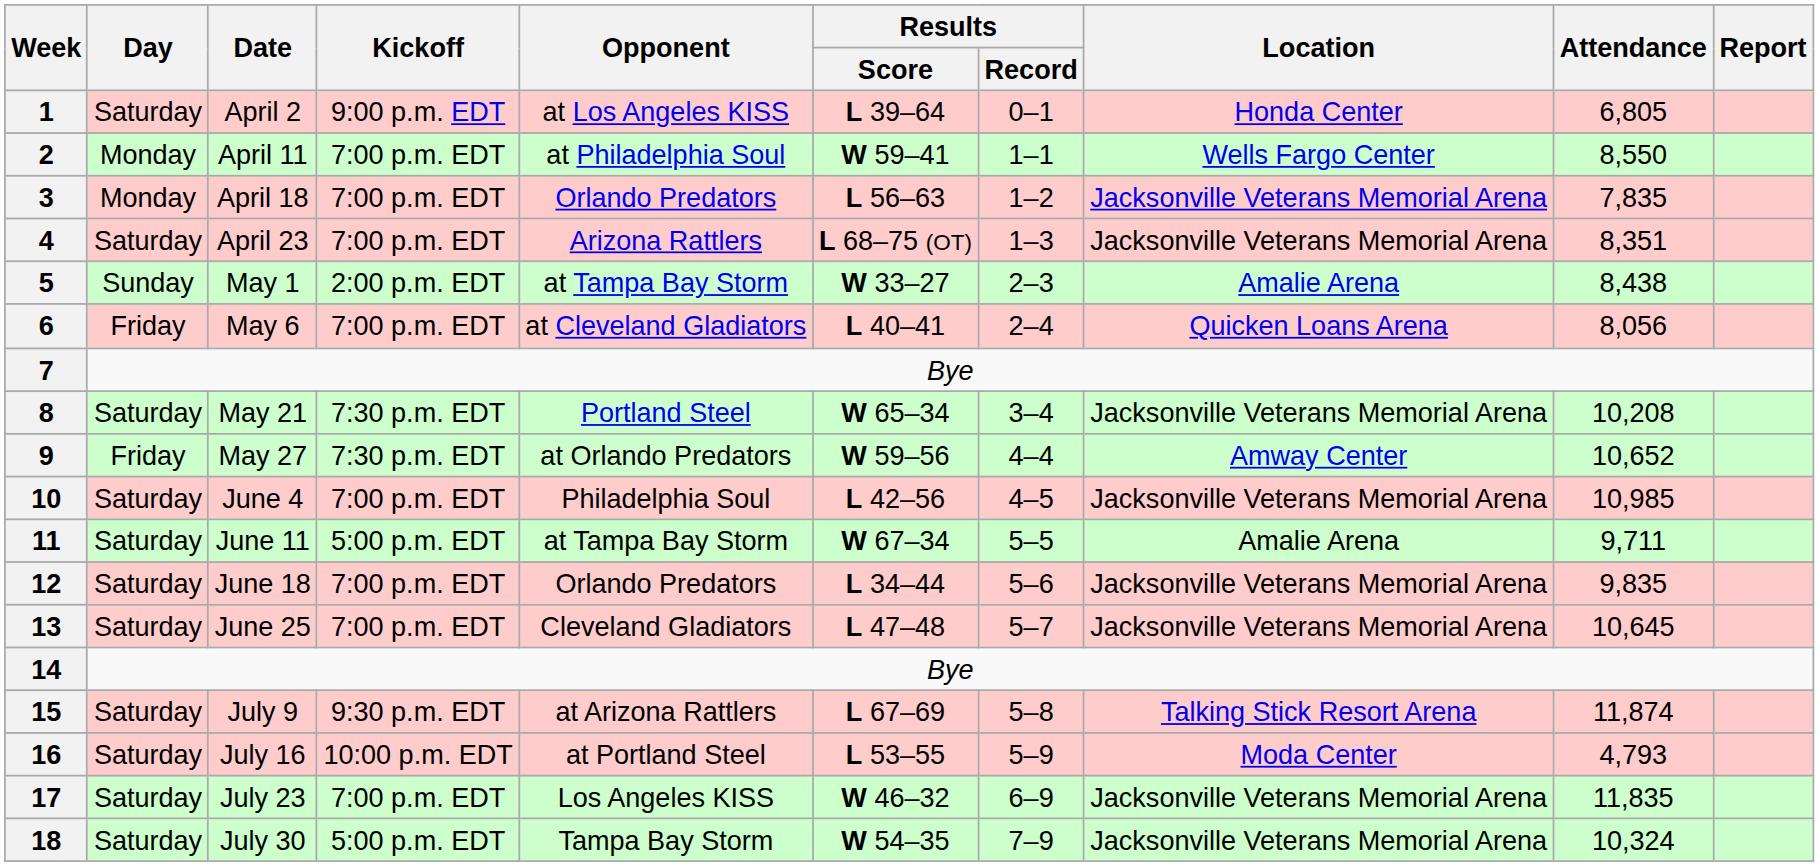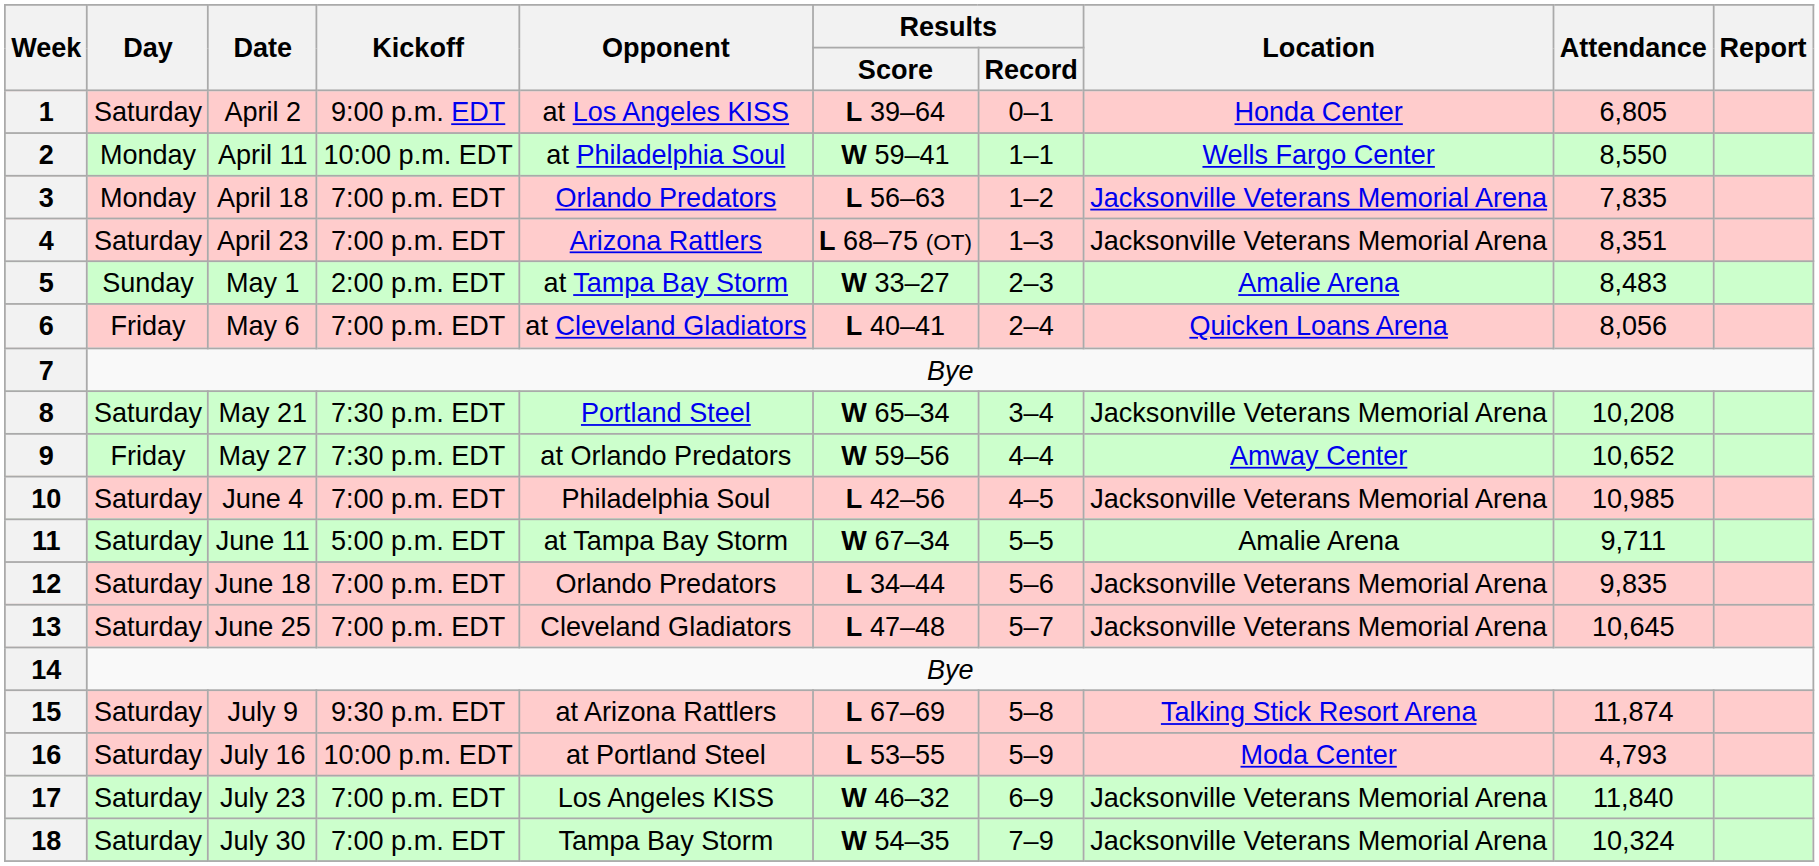 <table class="wikitable" style="font-size: 95%;">
 <tr>
 <th rowspan=2>Week</th>
 <th rowspan=2>Day</th>
 <th rowspan=2>Date</th>
 <th rowspan=2>Kickoff</th>
 <th rowspan=2>Opponent</th>
 <th colspan=2>Results</th>
 <th rowspan=2>Location</th>
 <th rowspan=2>Attendance</th>
 <th rowspan=2>Report</th>
 </tr>
 <tr>
 <th>Score</th>
 <th>Record</th>
 </tr>
 <tr style= background:#ffcccc>
 <th align="center"><strong>1</strong></th>
 <td align="center">Saturday</td>
 <td align="center">April 2</td>
 <td align="center">9:00 p.m. <a href='#'>EDT</a></td>
 <td align="center">at <a href='#'>Los Angeles KISS</a></td>
 <td align="center"><strong>L</strong> 39–64</td>
 <td align="center">0–1</td>
 <td align="center"><a href='#'>Honda Center</a></td>
 <td align="center">6,805</td>
 <td align="center"></td>
 </tr>
 <tr style= background:#ccffcc>
 <th align="center"><strong>2</strong></th>
 <td align="center">Monday</td>
 <td align="center">April 11</td>
-<td align="center">7:00 p.m. EDT</td>
+<td align="center">10:00 p.m. EDT</td>
 <td align="center">at <a href='#'>Philadelphia Soul</a></td>
 <td align="center"><strong>W</strong> 59–41</td>
 <td align="center">1–1</td>
 <td align="center"><a href='#'>Wells Fargo Center</a></td>
 <td align="center">8,550</td>
 <td align="center"></td>
 </tr>
 <tr style= background:#ffcccc>
 <th align="center"><strong>3</strong></th>
 <td align="center">Monday</td>
 <td align="center">April 18</td>
 <td align="center">7:00 p.m. EDT</td>
 <td align="center"><a href='#'>Orlando Predators</a></td>
 <td align="center"><strong>L</strong> 56–63</td>
 <td align="center">1–2</td>
 <td align="center"><a href='#'>Jacksonville Veterans Memorial Arena</a></td>
 <td align="center">7,835</td>
 <td align="center"></td>
 </tr>
 <tr style= background:#ffcccc>
 <th align="center"><strong>4</strong></th>
 <td align="center">Saturday</td>
 <td align="center">April 23</td>
 <td align="center">7:00 p.m. EDT</td>
 <td align="center"><a href='#'>Arizona Rattlers</a></td>
 <td align="center"><strong>L</strong> 68–75 <small>(OT)</small></td>
 <td align="center">1–3</td>
 <td align="center">Jacksonville Veterans Memorial Arena</td>
 <td align="center">8,351</td>
 <td align="center"></td>
 </tr>
 <tr style= background:#ccffcc>
 <th align="center"><strong>5</strong></th>
 <td align="center">Sunday</td>
 <td align="center">May 1</td>
 <td align="center">2:00 p.m. EDT</td>
 <td align="center">at <a href='#'>Tampa Bay Storm</a></td>
 <td align="center"><strong>W</strong> 33–27</td>
 <td align="center">2–3</td>
 <td align="center"><a href='#'>Amalie Arena</a></td>
-<td align="center">8,438</td>
+<td align="center">8,483</td>
 <td align="center"></td>
 </tr>
 <tr style= background:#ffcccc>
 <th align="center"><strong>6</strong></th>
 <td align="center">Friday</td>
 <td align="center">May 6</td>
 <td align="center">7:00 p.m. EDT</td>
 <td align="center">at <a href='#'>Cleveland Gladiators</a></td>
 <td align="center"><strong>L</strong> 40–41</td>
 <td align="center">2–4</td>
 <td align="center"><a href='#'>Quicken Loans Arena</a></td>
 <td align="center">8,056</td>
 <td align="center"></td>
 </tr>
 <tr style=>
 <th align="center"><strong>7</strong></th>
 <td colspan=9 align="center" valign="middle"><em>Bye</em></td>
 </tr>
 <tr style=  background:#ccffcc>
 <th align="center"><strong>8</strong></th>
 <td align="center">Saturday</td>
 <td align="center">May 21</td>
 <td align="center">7:30 p.m. EDT</td>
 <td align="center"><a href='#'>Portland Steel</a></td>
 <td align="center"><strong>W</strong> 65–34</td>
 <td align="center">3–4</td>
 <td align="center">Jacksonville Veterans Memorial Arena</td>
 <td align="center">10,208</td>
 <td align="center"></td>
 </tr>
 <tr style= background:#ccffcc>
 <th align="center"><strong>9</strong></th>
 <td align="center">Friday</td>
 <td align="center">May 27</td>
 <td align="center">7:30 p.m. EDT</td>
 <td align="center">at Orlando Predators</td>
 <td align="center"><strong>W</strong> 59–56</td>
 <td align="center">4–4</td>
 <td align="center"><a href='#'>Amway Center</a></td>
 <td align="center">10,652</td>
 <td align="center"></td>
 </tr>
 <tr style= background:#ffcccc>
 <th align="center"><strong>10</strong></th>
 <td align="center">Saturday</td>
 <td align="center">June 4</td>
 <td align="center">7:00 p.m. EDT</td>
 <td align="center">Philadelphia Soul</td>
 <td align="center"><strong>L</strong> 42–56</td>
 <td align="center">4–5</td>
 <td align="center">Jacksonville Veterans Memorial Arena</td>
 <td align="center">10,985</td>
 <td align="center"></td>
 </tr>
 <tr style= background:#ccffcc>
 <th align="center"><strong>11</strong></th>
 <td align="center">Saturday</td>
 <td align="center">June 11</td>
 <td align="center">5:00 p.m. EDT</td>
 <td align="center">at Tampa Bay Storm</td>
 <td align="center"><strong>W</strong> 67–34</td>
 <td align="center">5–5</td>
 <td align="center">Amalie Arena</td>
 <td align="center">9,711</td>
 <td align="center"></td>
 </tr>
 <tr style= background:#ffcccc>
 <th align="center"><strong>12</strong></th>
 <td align="center">Saturday</td>
 <td align="center">June 18</td>
 <td align="center">7:00 p.m. EDT</td>
 <td align="center">Orlando Predators</td>
 <td align="center"><strong>L</strong> 34–44</td>
 <td align="center">5–6</td>
 <td align="center">Jacksonville Veterans Memorial Arena</td>
 <td align="center">9,835</td>
 <td align="center"></td>
 </tr>
 <tr style= background:#ffcccc>
 <th align="center"><strong>13</strong></th>
 <td align="center">Saturday</td>
 <td align="center">June 25</td>
 <td align="center">7:00 p.m. EDT</td>
 <td align="center">Cleveland Gladiators</td>
 <td align="center"><strong>L</strong> 47–48</td>
 <td align="center">5–7</td>
 <td align="center">Jacksonville Veterans Memorial Arena</td>
 <td align="center">10,645</td>
 <td align="center"></td>
 </tr>
 <tr style=>
 <th align="center"><strong>14</strong></th>
 <td colspan=9 align="center" valign="middle"><em>Bye</em></td>
 </tr>
 <tr style= background:#ffcccc>
 <th align="center"><strong>15</strong></th>
 <td align="center">Saturday</td>
 <td align="center">July 9</td>
 <td align="center">9:30 p.m. EDT</td>
 <td align="center">at  Arizona Rattlers</td>
 <td align="center"><strong>L</strong> 67–69</td>
 <td align="center">5–8</td>
 <td align="center"><a href='#'>Talking Stick Resort Arena</a></td>
 <td align="center">11,874</td>
 <td align="center"></td>
 </tr>
 <tr style= background:#ffcccc>
 <th align="center"><strong>16</strong></th>
 <td align="center">Saturday</td>
 <td align="center">July 16</td>
 <td align="center">10:00 p.m. EDT</td>
 <td align="center">at Portland Steel</td>
 <td align="center"><strong>L</strong> 53–55</td>
 <td align="center">5–9</td>
 <td align="center"><a href='#'>Moda Center</a></td>
 <td align="center">4,793</td>
 <td align="center"></td>
 </tr>
 <tr style= background:#ccffcc>
 <th align="center"><strong>17</strong></th>
 <td align="center">Saturday</td>
 <td align="center">July 23</td>
 <td align="center">7:00 p.m. EDT</td>
 <td align="center">Los Angeles KISS</td>
 <td align="center"><strong>W</strong> 46–32</td>
 <td align="center">6–9</td>
 <td align="center">Jacksonville Veterans Memorial Arena</td>
-<td align="center">11,835</td>
+<td align="center">11,840</td>
 <td align="center"></td>
 </tr>
 <tr style= background:#ccffcc>
 <th align="center"><strong>18</strong></th>
 <td align="center">Saturday</td>
 <td align="center">July 30</td>
-<td align="center">5:00 p.m. EDT</td>
+<td align="center">7:00 p.m. EDT</td>
 <td align="center">Tampa Bay Storm</td>
 <td align="center"><strong>W</strong> 54–35</td>
 <td align="center">7–9</td>
 <td align="center">Jacksonville Veterans Memorial Arena</td>
 <td align="center">10,324</td>
 <td align="center"></td>
 </tr>
 </table>
